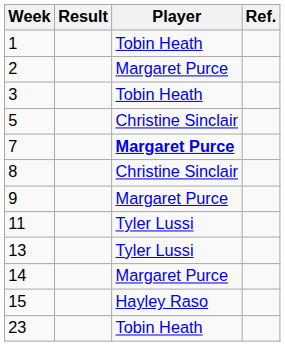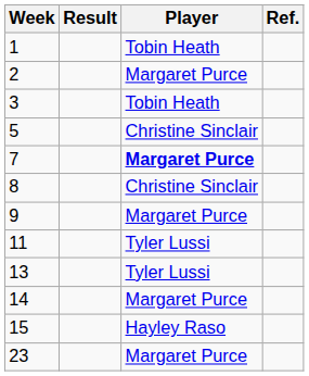 <table class=wikitable "text-align: center;">
 <tr>
 <th>Week</th>
 <th>Result</th>
 <th>Player</th>
 <th>Ref.</th>
 </tr>
 <tr>
 <td>1</td>
 <td></td>
 <td> <a href='#'>Tobin Heath</a></td>
 <td></td>
 </tr>
 <tr>
 <td>2</td>
 <td></td>
 <td> <a href='#'>Margaret Purce</a></td>
 <td></td>
 </tr>
 <tr>
 <td>3</td>
 <td></td>
 <td> <a href='#'>Tobin Heath</a></td>
 <td></td>
 </tr>
 <tr>
 <td>5</td>
 <td></td>
 <td> <a href='#'>Christine Sinclair</a></td>
 <td></td>
 </tr>
 <tr>
 <td>7</td>
 <td></td>
 <td><strong> <a href='#'>Margaret Purce</a></strong></td>
 <td></td>
 </tr>
 <tr>
 <td>8</td>
 <td></td>
 <td> <a href='#'>Christine Sinclair</a></td>
 <td></td>
 </tr>
 <tr>
 <td>9</td>
 <td></td>
 <td> <a href='#'>Margaret Purce</a></td>
 <td></td>
 </tr>
 <tr>
 <td>11</td>
 <td></td>
 <td> <a href='#'>Tyler Lussi</a></td>
 <td></td>
 </tr>
 <tr>
 <td>13</td>
 <td></td>
 <td> <a href='#'>Tyler Lussi</a></td>
 <td></td>
 </tr>
 <tr>
 <td>14</td>
 <td></td>
 <td> <a href='#'>Margaret Purce</a></td>
 <td></td>
 </tr>
 <tr>
 <td>15</td>
 <td></td>
 <td> <a href='#'>Hayley Raso</a></td>
 <td></td>
 </tr>
 <tr>
 <td>23</td>
 <td></td>
-<td> <a href='#'>Tobin Heath</a></td>
+<td> <a href='#'>Margaret Purce</a></td>
 <td></td>
 </tr>
 </table>
